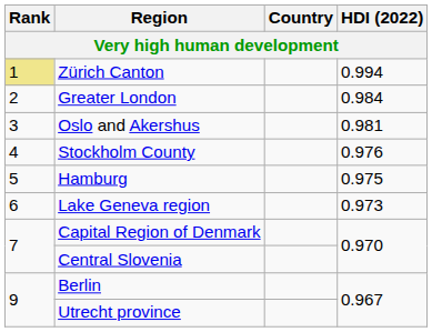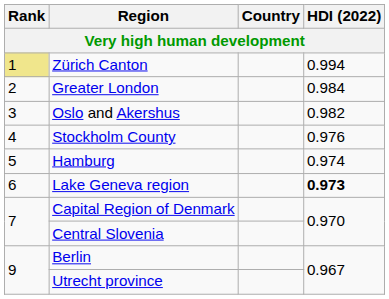 <table class="wikitable sortable">
 <tr>
 <th class="sort">Rank</th>
 <th class="sort">Region</th>
 <th>Country</th>
 <th class="sort">HDI (2022)</th>
 </tr>
 <tr>
 <th colspan="4" style="color:#090;">Very high human development</th>
 </tr>
 <tr>
 <td style="background: khaki;">1</td>
 <td style="text-align:left"><a href='#'>Zürich Canton</a></td>
 <td></td>
 <td>0.994</td>
 </tr>
 <tr>
 <td>2</td>
 <td style="text-align:left"><a href='#'>Greater London</a></td>
 <td></td>
 <td>0.984</td>
 </tr>
 <tr>
 <td>3</td>
 <td style="text-align:left"><a href='#'>Oslo</a> and <a href='#'>Akershus</a></td>
 <td></td>
-<td>0.981</td>
+<td>0.982</td>
 </tr>
 <tr>
 <td>4</td>
 <td><a href='#'>Stockholm County</a></td>
 <td></td>
 <td>0.976</td>
 </tr>
 <tr>
 <td>5</td>
 <td style="text-align:left"><a href='#'>Hamburg</a></td>
 <td></td>
-<td>0.975</td>
+<td>0.974</td>
 </tr>
 <tr>
 <td>6</td>
 <td style="text-align:left"><a href='#'>Lake Geneva region</a></td>
 <td></td>
-<td>0.973</td>
+<td><strong>0.973</strong></td>
 </tr>
 <tr>
 <td rowspan="2">7</td>
 <td><a href='#'>Capital Region of Denmark</a></td>
 <td></td>
 <td rowspan="2">0.970</td>
 </tr>
 <tr>
 <td><a href='#'>Central Slovenia</a></td>
 <td></td>
 </tr>
 <tr>
 <td rowspan="2">9</td>
 <td><a href='#'>Berlin</a></td>
 <td></td>
 <td rowspan="2">0.967</td>
 </tr>
 <tr>
 <td><a href='#'>Utrecht province</a></td>
 <td></td>
 </tr>
 </table>
